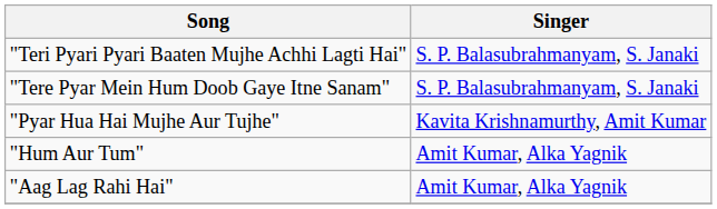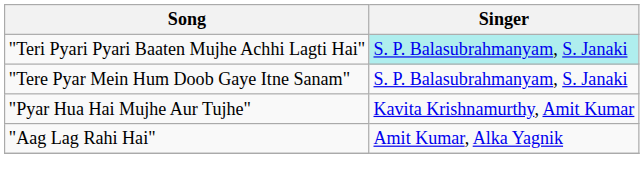 <table class="wikitable" style="font-size:95%">
 <tr>
 <th>Song</th>
 <th>Singer</th>
 </tr>
 <tr>
 <td>"Teri Pyari Pyari Baaten Mujhe Achhi Lagti Hai"</td>
-<td><a href='#'>S. P. Balasubrahmanyam</a>, <a href='#'>S. Janaki</a></td>
+<td style="background: paleturquoise;"><a href='#'>S. P. Balasubrahmanyam</a>, <a href='#'>S. Janaki</a></td>
 </tr>
 <tr>
 <td>"Tere Pyar Mein Hum Doob Gaye Itne Sanam"</td>
 <td><a href='#'>S. P. Balasubrahmanyam</a>, <a href='#'>S. Janaki</a></td>
 </tr>
 <tr>
 <td>"Pyar Hua Hai Mujhe Aur Tujhe"</td>
 <td><a href='#'>Kavita Krishnamurthy</a>, <a href='#'>Amit Kumar</a></td>
 </tr>
 <tr>
-<td>"Hum Aur Tum"</td>
-<td><a href='#'>Amit Kumar</a>, <a href='#'>Alka Yagnik</a></td>
-</tr>
-<tr>
 <td>"Aag Lag Rahi Hai"</td>
 <td><a href='#'>Amit Kumar</a>, <a href='#'>Alka Yagnik</a></td>
 </tr>
 <tr>
 </tr>
 </table>
